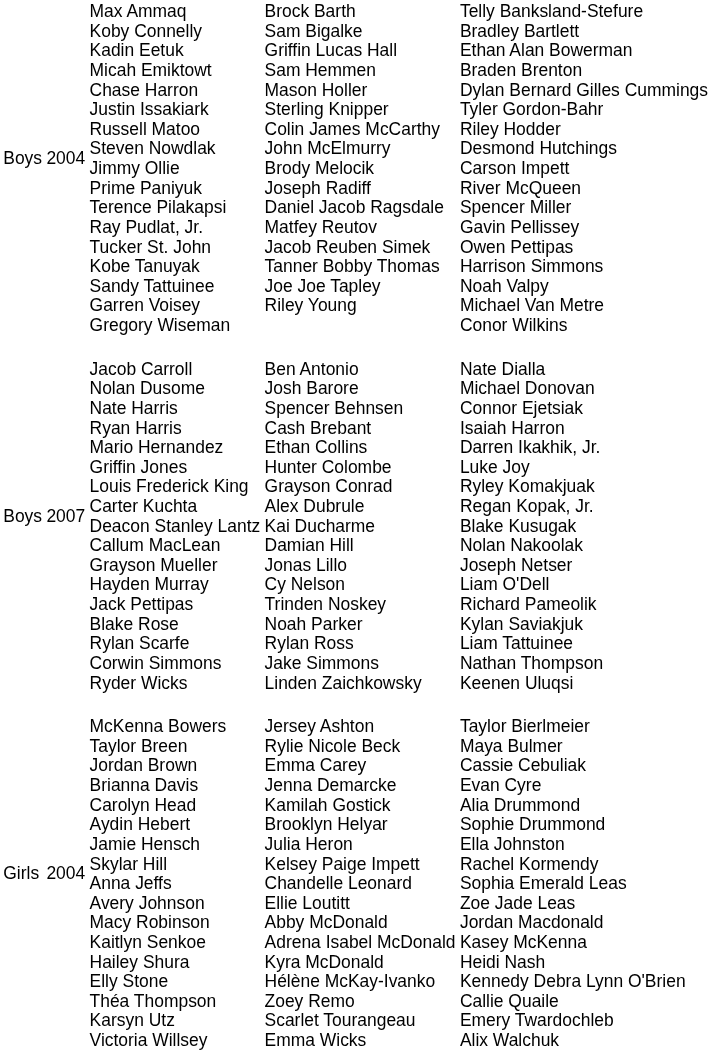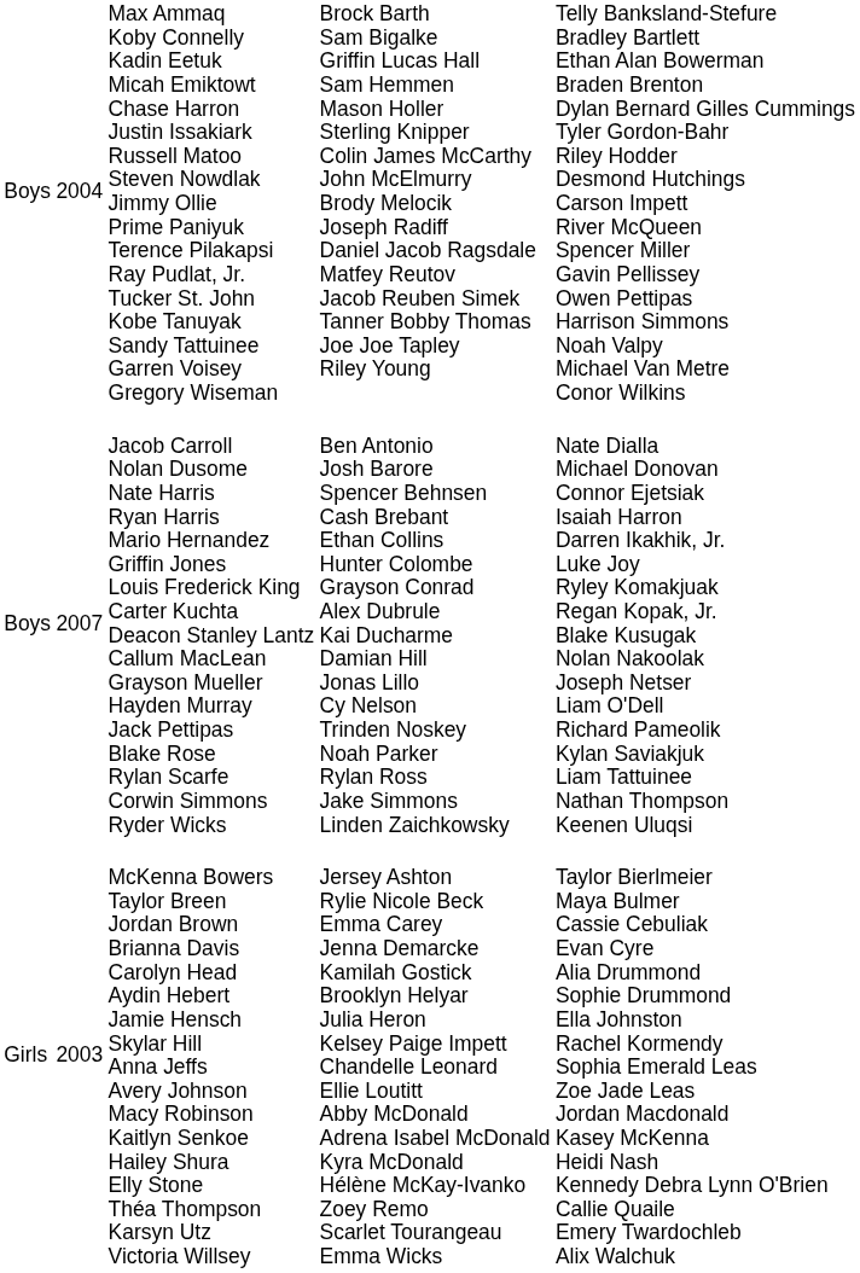 <table>
 <tr>
 <td>Boys</td>
 <td>2004</td>
 <td><br>Max Ammaq<br>Koby Connelly<br>Kadin Eetuk<br>Micah Emiktowt<br>Chase Harron<br>Justin Issakiark<br>Russell Matoo<br>Steven Nowdlak<br>Jimmy Ollie<br>Prime Paniyuk<br>Terence Pilakapsi<br>Ray Pudlat, Jr.<br>Tucker St. John<br>Kobe Tanuyak<br>Sandy Tattuinee<br>Garren Voisey<br>Gregory Wiseman</td>
 <td valign=top><br>Brock Barth<br>Sam Bigalke<br>Griffin Lucas Hall<br>Sam Hemmen<br>Mason Holler<br>Sterling Knipper<br>Colin James McCarthy<br>John McElmurry<br>Brody Melocik<br>Joseph Radiff<br>Daniel Jacob Ragsdale<br>Matfey Reutov<br>Jacob Reuben Simek<br>Tanner Bobby Thomas<br>Joe Joe Tapley<br>Riley Young</td>
 <td nowrap><br>Telly Banksland-Stefure<br>Bradley Bartlett<br>Ethan Alan Bowerman<br>Braden Brenton<br>Dylan Bernard Gilles Cummings<br>Tyler Gordon-Bahr<br>Riley Hodder<br>Desmond Hutchings<br>Carson Impett<br>River McQueen<br>Spencer Miller<br>Gavin Pellissey<br>Owen Pettipas<br>Harrison Simmons<br>Noah Valpy<br>Michael Van Metre<br>Conor Wilkins</td>
 </tr>
 <tr>
 <td>Boys</td>
 <td>2007</td>
 <td nowrap><br>Jacob Carroll<br>Nolan Dusome<br>Nate Harris<br>Ryan Harris<br>Mario Hernandez<br>Griffin Jones<br>Louis Frederick King<br>Carter Kuchta<br>Deacon Stanley Lantz<br>Callum MacLean<br>Grayson Mueller<br>Hayden Murray<br>Jack Pettipas<br>Blake Rose<br>Rylan Scarfe<br>Corwin Simmons<br>Ryder Wicks</td>
 <td><br>Ben Antonio<br>Josh Barore<br>Spencer Behnsen<br>Cash Brebant<br>Ethan Collins<br>Hunter Colombe<br>Grayson Conrad<br>Alex Dubrule<br>Kai Ducharme<br>Damian Hill<br>Jonas Lillo<br>Cy Nelson<br>Trinden Noskey<br>Noah Parker<br>Rylan Ross<br>Jake Simmons<br>Linden Zaichkowsky</td>
 <td><br>Nate Dialla<br>Michael Donovan<br>Connor Ejetsiak<br>Isaiah Harron<br>Darren Ikakhik, Jr.<br>Luke Joy<br>Ryley Komakjuak<br>Regan Kopak, Jr.<br>Blake Kusugak<br>Nolan Nakoolak<br>Joseph Netser<br>Liam O'Dell<br>Richard Pameolik<br>Kylan Saviakjuk<br>Liam Tattuinee<br>Nathan Thompson<br>Keenen Uluqsi</td>
 </tr>
 <tr>
 <td>Girls</td>
-<td>2004</td>
+<td>2003</td>
 <td><br>McKenna Bowers<br>Taylor Breen<br>Jordan Brown<br>Brianna Davis<br>Carolyn Head<br>Aydin Hebert<br>Jamie Hensch<br>Skylar Hill<br>Anna Jeffs<br>Avery Johnson<br>Macy Robinson<br>Kaitlyn Senkoe<br>Hailey Shura<br>Elly Stone<br>Théa Thompson<br>Karsyn Utz<br>Victoria Willsey</td>
 <td nowrap><br>Jersey Ashton<br>Rylie Nicole Beck<br>Emma Carey<br>Jenna Demarcke<br>Kamilah Gostick<br>Brooklyn Helyar<br>Julia Heron<br>Kelsey Paige Impett<br>Chandelle Leonard<br>Ellie Loutitt<br>Abby McDonald<br>Adrena Isabel McDonald<br>Kyra McDonald<br>Hélène McKay-Ivanko<br>Zoey Remo<br>Scarlet Tourangeau<br>Emma Wicks</td>
 <td><br>Taylor Bierlmeier<br>Maya Bulmer<br>Cassie Cebuliak<br>Evan Cyre<br>Alia Drummond<br>Sophie Drummond<br>Ella Johnston<br>Rachel Kormendy<br>Sophia Emerald Leas<br>Zoe Jade Leas<br>Jordan Macdonald<br>Kasey McKenna<br>Heidi Nash<br>Kennedy Debra Lynn O'Brien<br>Callie Quaile<br>Emery Twardochleb<br>Alix Walchuk</td>
 </tr>
 </table>
